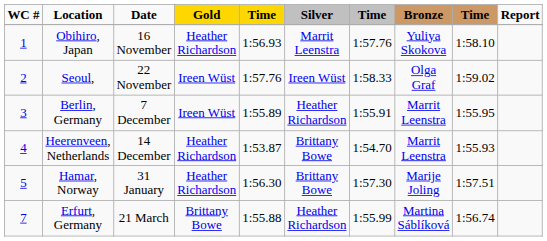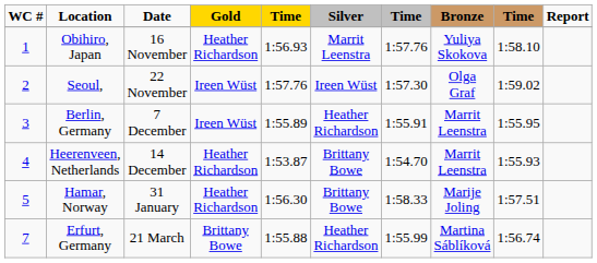 <table class="wikitable">
 <tr>
 <td width="40" align="center"><strong>WC #</strong></td>
 <td width="160" align="center"><strong>Location</strong></td>
 <td width="100" align="center"><strong>Date</strong></td>
 <td width="160" bgcolor="gold" align="center"><strong>Gold</strong></td>
 <td width="50" bgcolor="gold" align="center"><strong>Time</strong></td>
 <td width="160" bgcolor="silver" align="center"><strong>Silver</strong></td>
 <td width="50" bgcolor="silver" align="center"><strong>Time</strong></td>
 <td width="160" bgcolor="#CC9966" align="center"><strong>Bronze</strong></td>
 <td width="50" bgcolor="#CC9966" align="center"><strong>Time</strong></td>
 <td width="50" align="center"><strong>Report</strong></td>
 </tr>
 <tr bgcolor="#cccccc">
 </tr>
 <tr>
 <td align="center"><a href='#'>1</a></td>
 <td align="center"><a href='#'>Obihiro</a>, Japan</td>
 <td align="center">16 November</td>
 <td align="center"><a href='#'>Heather Richardson</a><br><small></small></td>
 <td align="center">1:56.93</td>
 <td align="center"><a href='#'>Marrit Leenstra</a><br><small></small></td>
 <td align="center">1:57.76</td>
 <td align="center"><a href='#'>Yuliya Skokova</a><br><small></small></td>
 <td align="center">1:58.10</td>
 <td align="center"></td>
 </tr>
 <tr>
 <td align="center"><a href='#'>2</a></td>
 <td align="center"><a href='#'>Seoul</a>, </td>
 <td align="center">22 November</td>
 <td align="center"><a href='#'>Ireen Wüst</a><br><small></small></td>
 <td align="center">1:57.76</td>
 <td align="center"><a href='#'>Ireen Wüst</a><br><small></small></td>
-<td align="center">1:58.33</td>
+<td align="center">1:57.30</td>
 <td align="center"><a href='#'>Olga Graf</a><br><small></small></td>
 <td align="center">1:59.02</td>
 <td align="center"></td>
 </tr>
 <tr>
 <td align="center"><a href='#'>3</a></td>
 <td align="center"><a href='#'>Berlin</a>, Germany</td>
 <td align="center">7 December</td>
 <td align="center"><a href='#'>Ireen Wüst</a><br><small></small></td>
 <td align="center">1:55.89</td>
 <td align="center"><a href='#'>Heather Richardson</a><br><small></small></td>
 <td align="center">1:55.91</td>
 <td align="center"><a href='#'>Marrit Leenstra</a><br><small></small></td>
 <td align="center">1:55.95</td>
 <td align="center"></td>
 </tr>
 <tr>
 <td align="center"><a href='#'>4</a></td>
 <td align="center"><a href='#'>Heerenveen</a>, Netherlands</td>
 <td align="center">14 December</td>
 <td align="center"><a href='#'>Heather Richardson</a><br><small></small></td>
 <td align="center">1:53.87</td>
 <td align="center"><a href='#'>Brittany Bowe</a><br><small></small></td>
 <td align="center">1:54.70</td>
 <td align="center"><a href='#'>Marrit Leenstra</a><br><small></small></td>
 <td align="center">1:55.93</td>
 <td align="center"></td>
 </tr>
 <tr>
 <td align="center"><a href='#'>5</a></td>
 <td align="center"><a href='#'>Hamar</a>, Norway</td>
 <td align="center">31 January</td>
 <td align="center"><a href='#'>Heather Richardson</a><br><small></small></td>
 <td align="center">1:56.30</td>
 <td align="center"><a href='#'>Brittany Bowe</a><br><small></small></td>
-<td align="center">1:57.30</td>
+<td align="center">1:58.33</td>
 <td align="center"><a href='#'>Marije Joling</a><br><small></small></td>
 <td align="center">1:57.51</td>
 <td align="center"></td>
 </tr>
 <tr>
 <td align="center"><a href='#'>7</a></td>
 <td align="center"><a href='#'>Erfurt</a>, Germany</td>
 <td align="center">21 March</td>
 <td align="center"><a href='#'>Brittany Bowe</a><br><small></small></td>
 <td align="center">1:55.88</td>
 <td align="center"><a href='#'>Heather Richardson</a><br><small></small></td>
 <td align="center">1:55.99</td>
 <td align="center"><a href='#'>Martina Sáblíková</a><br><small></small></td>
 <td align="center">1:56.74</td>
 <td align="center"></td>
 </tr>
 </table>
